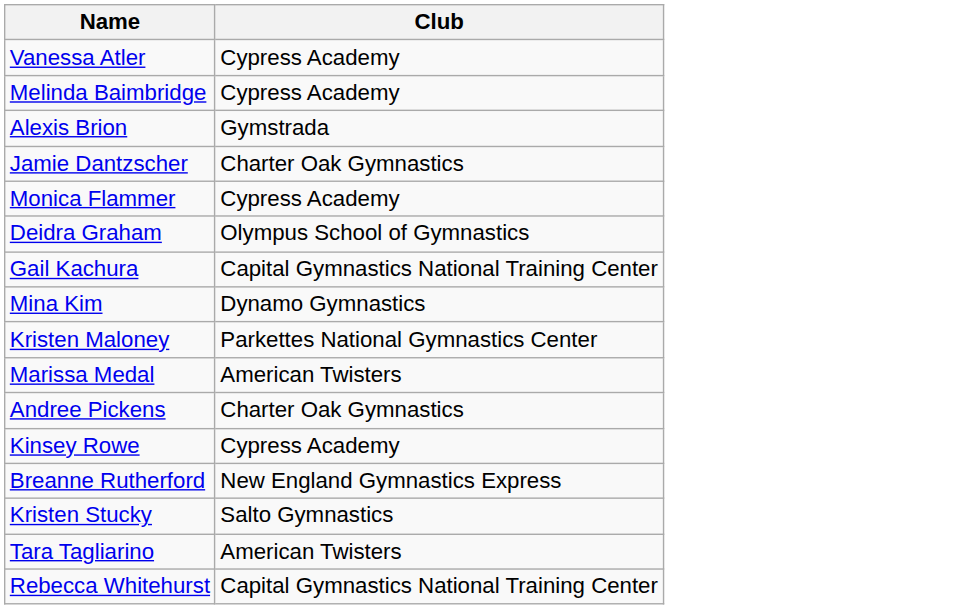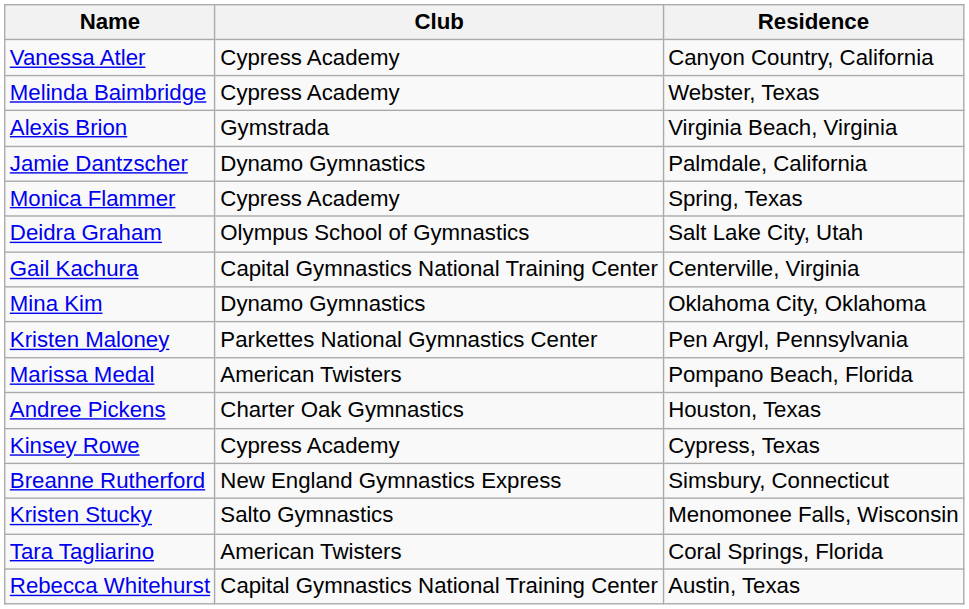 <table class="wikitable">
 <tr>
 <th>Name</th>
 <th>Club</th>
+<th>Residence</th>
 </tr>
 <tr>
 <td><a href='#'>Vanessa Atler</a></td>
 <td>Cypress Academy</td>
+<td>Canyon Country, California</td>
 </tr>
 <tr>
 <td><a href='#'>Melinda Baimbridge</a></td>
 <td>Cypress Academy</td>
+<td>Webster, Texas</td>
 </tr>
 <tr>
 <td><a href='#'>Alexis Brion</a></td>
 <td>Gymstrada</td>
+<td>Virginia Beach, Virginia</td>
 </tr>
 <tr>
 <td><a href='#'>Jamie Dantzscher</a></td>
-<td>Charter Oak Gymnastics</td>
+<td>Dynamo Gymnastics</td>
+<td>Palmdale, California</td>
 </tr>
 <tr>
 <td><a href='#'>Monica Flammer</a></td>
 <td>Cypress Academy</td>
+<td>Spring, Texas</td>
 </tr>
 <tr>
 <td><a href='#'>Deidra Graham</a></td>
 <td>Olympus School of Gymnastics</td>
+<td>Salt Lake City, Utah</td>
 </tr>
 <tr>
 <td><a href='#'>Gail Kachura</a></td>
 <td>Capital Gymnastics National Training Center</td>
+<td>Centerville, Virginia</td>
 </tr>
 <tr>
 <td><a href='#'>Mina Kim</a></td>
 <td>Dynamo Gymnastics</td>
+<td>Oklahoma City, Oklahoma</td>
 </tr>
 <tr>
 <td><a href='#'>Kristen Maloney</a></td>
 <td>Parkettes National Gymnastics Center</td>
+<td>Pen Argyl, Pennsylvania</td>
 </tr>
 <tr>
 <td><a href='#'>Marissa Medal</a></td>
 <td>American Twisters</td>
+<td>Pompano Beach, Florida</td>
 </tr>
 <tr>
 <td><a href='#'>Andree Pickens</a></td>
 <td>Charter Oak Gymnastics</td>
+<td>Houston, Texas</td>
 </tr>
 <tr>
 <td><a href='#'>Kinsey Rowe</a></td>
 <td>Cypress Academy</td>
+<td>Cypress, Texas</td>
 </tr>
 <tr>
 <td><a href='#'>Breanne Rutherford</a></td>
 <td>New England Gymnastics Express</td>
+<td>Simsbury, Connecticut</td>
 </tr>
 <tr>
 <td><a href='#'>Kristen Stucky</a></td>
 <td>Salto Gymnastics</td>
+<td>Menomonee Falls, Wisconsin</td>
 </tr>
 <tr>
 <td><a href='#'>Tara Tagliarino</a></td>
 <td>American Twisters</td>
+<td>Coral Springs, Florida</td>
 </tr>
 <tr>
 <td><a href='#'>Rebecca Whitehurst</a></td>
 <td>Capital Gymnastics National Training Center</td>
+<td>Austin, Texas</td>
 </tr>
 </table>
